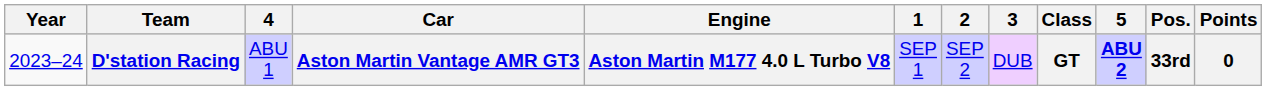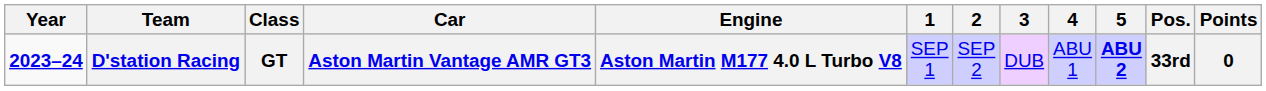 <table class="wikitable" style="text-align:center; font-size:85%">
 <tr>
 <th>Year</th>
 <th>Team</th>
-<th>4</th>
+<th>Class</th>
 <th>Car</th>
 <th>Engine</th>
 <th>1</th>
 <th>2</th>
 <th>3</th>
-<th>Class</th>
+<th>4</th>
 <th>5</th>
 <th>Pos.</th>
 <th>Points</th>
 </tr>
 <tr>
-<td nowrap><a href='#'>2023–24</a></td>
+<td nowrap><strong><a href='#'>2023–24</a></strong></td>
 <th nowrap><a href='#'>D'station Racing</a></th>
-<td style="background:#CFCFFF;"><a href='#'>ABU<br>1</a><br></td>
+<th>GT</th>
 <th nowrap><a href='#'>Aston Martin Vantage AMR GT3</a></th>
 <th nowrap><a href='#'>Aston Martin</a> <a href='#'>M177</a> 4.0 L Turbo <a href='#'>V8</a></th>
 <td style="background:#CFCFFF;"><a href='#'>SEP<br>1</a><br></td>
 <td style="background:#CFCFFF;"><a href='#'>SEP<br>2</a><br></td>
 <td style="background:#EFCFFF;"><a href='#'>DUB</a><br></td>
-<th>GT</th>
+<td style="background:#CFCFFF;"><a href='#'>ABU<br>1</a><br></td>
 <td style="background:#CFCFFF;"><strong><a href='#'>ABU<br>2</a><br></strong></td>
 <th>33rd</th>
 <th>0</th>
 </tr>
 </table>
